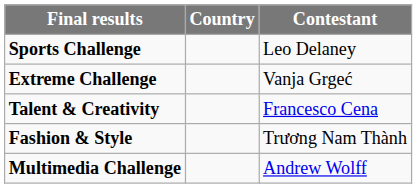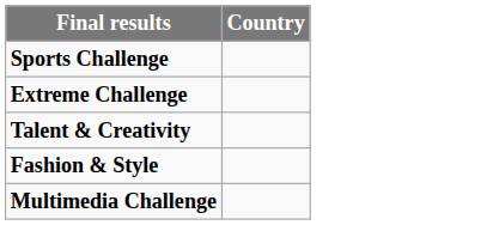 <table class="wikitable sortable" style="font-size: 95%;">
 <tr>
 <th style="background-color:#787878;color:#FFFFFF;">Final results</th>
 <th style="background-color:#787878;color:#FFFFFF;">Country</th>
-<th style="background-color:#787878;color:#FFFFFF;">Contestant</th>
 </tr>
 <tr>
 <td><strong>Sports Challenge</strong></td>
 <td><strong></strong></td>
-<td>Leo Delaney</td>
 </tr>
 <tr>
 <td><strong>Extreme Challenge</strong></td>
 <td><strong></strong></td>
-<td>Vanja Grgeć</td>
 </tr>
 <tr>
 <td><strong>Talent & Creativity</strong></td>
 <td><strong></strong></td>
-<td><a href='#'>Francesco Cena</a></td>
 </tr>
 <tr>
 <td><strong>Fashion & Style</strong></td>
 <td><strong></strong></td>
-<td>Trương Nam Thành</td>
 </tr>
 <tr>
 <td><strong>Multimedia Challenge</strong></td>
 <td><strong></strong></td>
-<td><a href='#'>Andrew Wolff</a></td>
 </tr>
 </table>
